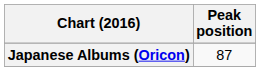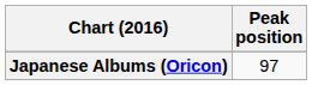 <table class="wikitable sortable plainrowheaders" style="text-align:center">
 <tr>
 <th scope="col">Chart (2016)</th>
 <th scope="col">Peak<br>position</th>
 </tr>
 <tr>
 </tr>
 <tr>
 </tr>
 <tr>
 </tr>
 <tr>
 </tr>
 <tr>
 </tr>
 <tr>
 </tr>
 <tr>
 </tr>
 <tr>
 </tr>
 <tr>
 </tr>
 <tr>
 </tr>
 <tr>
 </tr>
 <tr>
 </tr>
 <tr>
 </tr>
 <tr>
 </tr>
 <tr>
 </tr>
 <tr>
 <th scope="row">Japanese Albums (<a href='#'>Oricon</a>)</th>
-<td>87</td>
+<td>97</td>
 </tr>
 <tr>
 </tr>
 <tr>
 </tr>
 <tr>
 </tr>
 <tr>
 </tr>
 <tr>
 </tr>
 <tr>
 </tr>
 <tr>
 </tr>
 <tr>
 </tr>
 <tr>
 </tr>
 <tr>
 </tr>
 <tr>
 </tr>
 </table>
